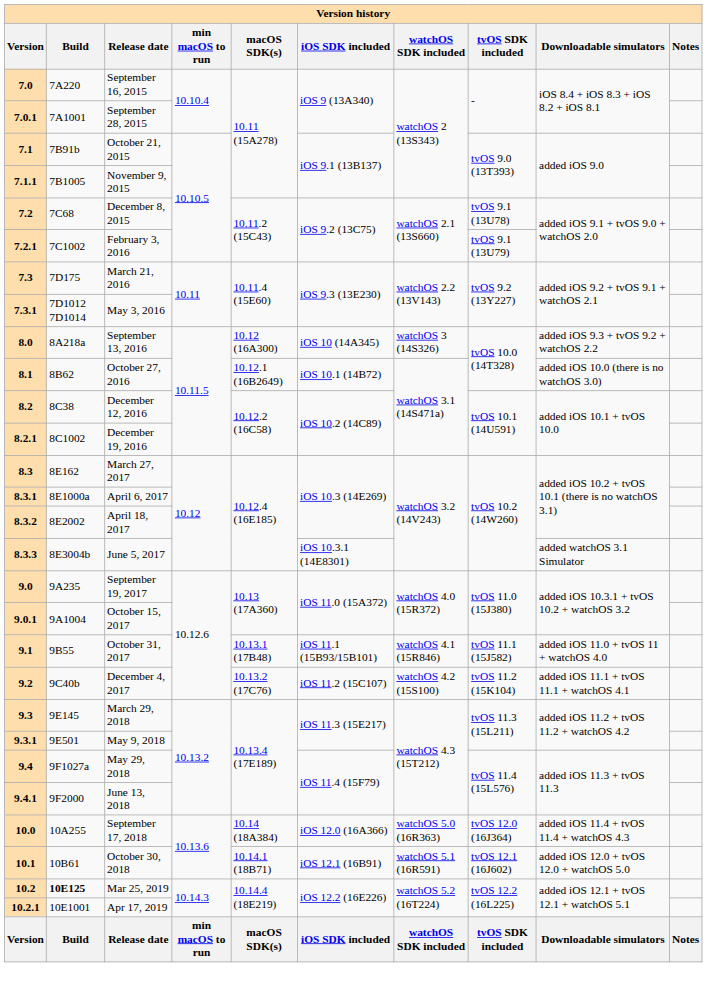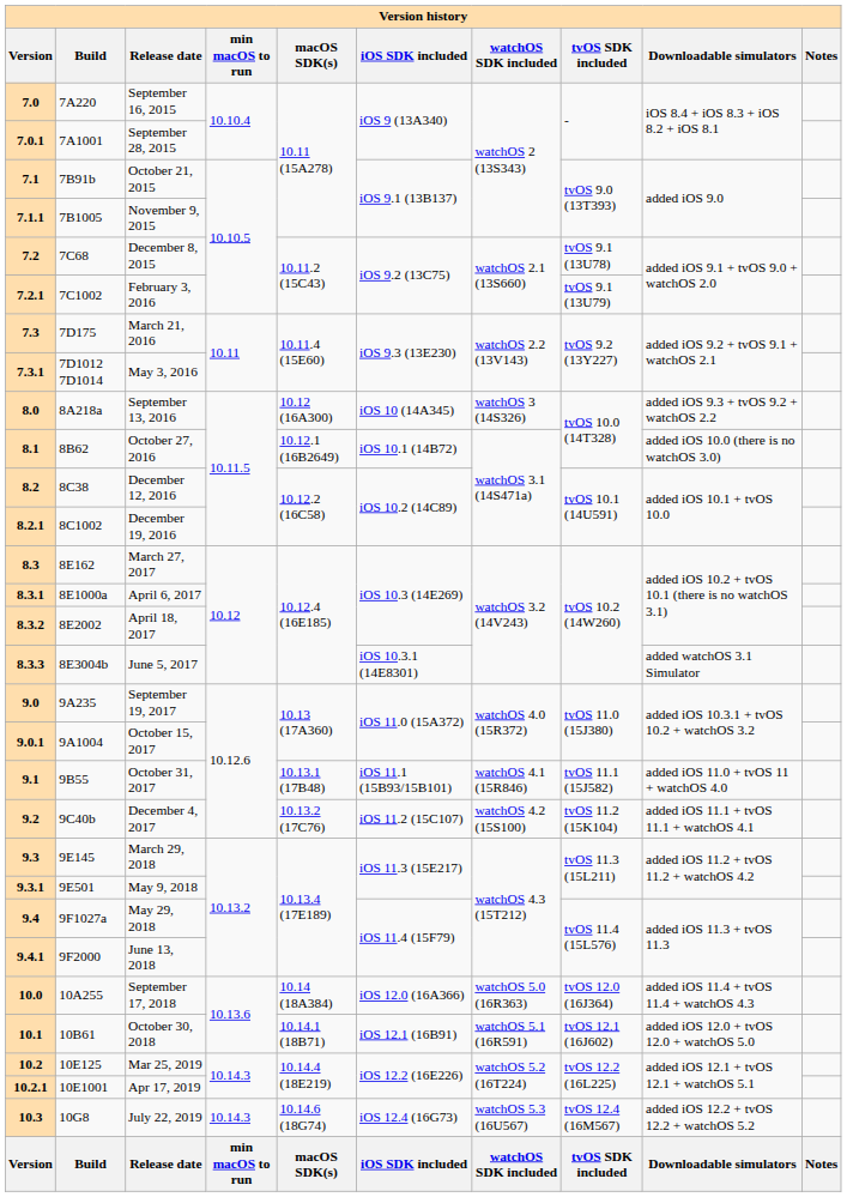 <table class="wikitable collapsible collapsed" style="width:100%; font-size:90%;">
 <tr>
 <th style="background: #ffdead; text-align:center;" colspan="10">Version history</th>
 </tr>
 <tr>
 <th>Version</th>
 <th>Build</th>
 <th>Release date</th>
 <th>min <a href='#'>macOS</a> to run</th>
 <th>macOS SDK(s)</th>
 <th><a href='#'>iOS SDK</a> included</th>
 <th><a href='#'>watchOS</a> SDK included</th>
 <th><a href='#'>tvOS</a> SDK included</th>
 <th>Downloadable simulators</th>
 <th>Notes</th>
 </tr>
 <tr>
 <th style="background:#ffdead; white-space:nowrap;">7.0</th>
 <td>7A220</td>
 <td>September 16, 2015</td>
 <td rowspan="2"><a href='#'>10.10.4</a></td>
 <td rowspan="4"><a href='#'>10.11</a> (15A278)</td>
 <td rowspan="2"><a href='#'>iOS 9</a>  (13A340)</td>
 <td rowspan="4"><a href='#'>watchOS</a> 2 (13S343)</td>
 <td rowspan="2">-</td>
 <td rowspan="2">iOS 8.4 + iOS 8.3 + iOS 8.2 + iOS 8.1</td>
 <td></td>
 </tr>
 <tr>
 <th style="background:#ffdead; white-space:nowrap;">7.0.1</th>
 <td>7A1001</td>
 <td>September 28, 2015</td>
 <td></td>
 </tr>
 <tr>
 <th style="background:#ffdead; white-space:nowrap;">7.1</th>
 <td>7B91b</td>
 <td>October 21, 2015</td>
 <td rowspan="4"><a href='#'>10.10.5</a></td>
 <td rowspan="2"><a href='#'>iOS 9</a>.1 (13B137)</td>
 <td rowspan="2"><a href='#'>tvOS</a> 9.0 (13T393)</td>
 <td rowspan="2">added iOS 9.0</td>
 <td></td>
 </tr>
 <tr>
 <th style="background:#ffdead; white-space:nowrap;">7.1.1</th>
 <td>7B1005</td>
 <td>November 9, 2015</td>
 <td></td>
 </tr>
 <tr>
 <th style="background:#ffdead; white-space:nowrap;">7.2</th>
 <td>7C68</td>
 <td>December 8, 2015</td>
 <td rowspan="2"><a href='#'>10.11</a>.2 (15C43)</td>
 <td rowspan="2"><a href='#'>iOS 9</a>.2 (13C75)</td>
 <td rowspan="2"><a href='#'>watchOS</a> 2.1 (13S660)</td>
 <td><a href='#'>tvOS</a> 9.1 (13U78)</td>
 <td rowspan="2">added iOS 9.1 + tvOS 9.0 + watchOS 2.0</td>
 <td></td>
 </tr>
 <tr>
 <th style="background:#ffdead; white-space:nowrap;">7.2.1</th>
 <td>7C1002</td>
 <td>February 3, 2016</td>
 <td><a href='#'>tvOS</a> 9.1 (13U79)</td>
 <td></td>
 </tr>
 <tr>
 <th style="background:#ffdead; white-space:nowrap;">7.3</th>
 <td>7D175</td>
 <td>March 21, 2016</td>
 <td rowspan="2"><a href='#'>10.11</a></td>
 <td rowspan="2"><a href='#'>10.11</a>.4 (15E60)</td>
 <td rowspan="2"><a href='#'>iOS 9</a>.3 (13E230)</td>
 <td rowspan="2"><a href='#'>watchOS</a> 2.2 (13V143)</td>
 <td rowspan="2"><a href='#'>tvOS</a> 9.2 (13Y227)</td>
 <td rowspan="2">added iOS 9.2 + tvOS 9.1 + watchOS 2.1</td>
 <td></td>
 </tr>
 <tr>
 <th style="background:#ffdead; white-space:nowrap;">7.3.1</th>
 <td>7D1012 7D1014</td>
 <td>May 3, 2016</td>
 <td></td>
 </tr>
 <tr>
 <th style="background:#ffdead; white-space:nowrap;">8.0</th>
 <td>8A218a</td>
 <td>September 13, 2016</td>
 <td rowspan="4"><a href='#'>10.11.5</a></td>
 <td><a href='#'>10.12</a> (16A300)</td>
 <td><a href='#'>iOS 10</a> (14A345)</td>
 <td><a href='#'>watchOS</a> 3 (14S326)</td>
 <td rowspan="2"><a href='#'>tvOS</a> 10.0 (14T328)</td>
 <td>added iOS 9.3 + tvOS 9.2 + watchOS 2.2</td>
 <td></td>
 </tr>
 <tr>
 <th style="background:#ffdead; white-space:nowrap;">8.1</th>
 <td>8B62</td>
 <td>October 27, 2016</td>
 <td><a href='#'>10.12</a>.1 (16B2649)</td>
 <td><a href='#'>iOS 10</a>.1 (14B72)</td>
 <td rowspan="3"><a href='#'>watchOS</a> 3.1 (14S471a)</td>
 <td>added iOS 10.0 (there is no watchOS 3.0)</td>
 <td></td>
 </tr>
 <tr>
 <th style="background:#ffdead; white-space:nowrap;">8.2</th>
 <td>8C38</td>
 <td>December 12, 2016</td>
 <td rowspan="2"><a href='#'>10.12</a>.2 (16C58)</td>
 <td rowspan="2"><a href='#'>iOS 10</a>.2 (14C89)</td>
 <td rowspan="2"><a href='#'>tvOS</a> 10.1 (14U591)</td>
 <td rowspan="2">added iOS 10.1 + tvOS 10.0</td>
 <td></td>
 </tr>
 <tr>
 <th style="background:#ffdead; white-space:nowrap;">8.2.1</th>
 <td>8C1002</td>
 <td>December 19, 2016</td>
 <td></td>
 </tr>
 <tr>
 <th style="background:#ffdead; white-space:nowrap;">8.3</th>
 <td>8E162</td>
 <td>March 27, 2017</td>
 <td rowspan="4"><a href='#'>10.12</a></td>
 <td rowspan="4"><a href='#'>10.12</a>.4 (16E185)</td>
 <td rowspan="3"><a href='#'>iOS 10</a>.3 (14E269)</td>
 <td rowspan="4"><a href='#'>watchOS</a> 3.2 (14V243)</td>
 <td rowspan="4"><a href='#'>tvOS</a> 10.2 (14W260)</td>
 <td rowspan="3">added iOS 10.2 + tvOS 10.1 (there is no watchOS 3.1)</td>
 <td></td>
 </tr>
 <tr>
 <th style="background:#ffdead; white-space:nowrap;">8.3.1</th>
 <td>8E1000a</td>
 <td>April 6, 2017</td>
 <td></td>
 </tr>
 <tr>
 <th style="background:#ffdead; white-space:nowrap;">8.3.2</th>
 <td>8E2002</td>
 <td>April 18, 2017</td>
 <td></td>
 </tr>
 <tr>
 <th style="background:#ffdead; white-space:nowrap;">8.3.3</th>
 <td>8E3004b</td>
 <td>June 5, 2017</td>
 <td><a href='#'>iOS 10</a>.3.1 (14E8301)</td>
 <td>added watchOS 3.1 Simulator</td>
 <td></td>
 </tr>
 <tr>
 <th style="background:#ffdead; white-space:nowrap;">9.0</th>
 <td>9A235</td>
 <td>September 19, 2017</td>
 <td rowspan="4">10.12.6</td>
 <td rowspan="2"><a href='#'>10.13</a> (17A360)</td>
 <td rowspan="2"><a href='#'>iOS 11</a>.0 (15A372)</td>
 <td rowspan="2"><a href='#'>watchOS</a> 4.0 (15R372)</td>
 <td rowspan="2"><a href='#'>tvOS</a> 11.0 (15J380)</td>
 <td rowspan="2">added iOS 10.3.1 + tvOS 10.2 + watchOS 3.2</td>
 <td></td>
 </tr>
 <tr>
 <th style="background:#ffdead; white-space:nowrap;">9.0.1</th>
 <td>9A1004</td>
 <td>October 15, 2017</td>
 <td></td>
 </tr>
 <tr>
 <th style="background:#ffdead; white-space:nowrap;">9.1</th>
 <td>9B55</td>
 <td>October 31, 2017</td>
 <td><a href='#'>10.13.1</a> (17B48)</td>
 <td><a href='#'>iOS 11</a>.1 (15B93/15B101)</td>
 <td><a href='#'>watchOS</a> 4.1 (15R846)</td>
 <td><a href='#'>tvOS</a> 11.1 (15J582)</td>
 <td>added iOS 11.0 + tvOS 11 + watchOS 4.0</td>
 <td></td>
 </tr>
 <tr>
 <th style="background:#ffdead; white-space:nowrap;">9.2</th>
 <td>9C40b</td>
 <td>December 4, 2017</td>
 <td><a href='#'>10.13.2</a> (17C76)</td>
 <td><a href='#'>iOS 11</a>.2 (15C107)</td>
 <td><a href='#'>watchOS</a> 4.2 (15S100)</td>
 <td><a href='#'>tvOS</a> 11.2 (15K104)</td>
 <td>added iOS 11.1 + tvOS 11.1 + watchOS 4.1</td>
 <td></td>
 </tr>
 <tr>
 <th style="background:#ffdead; white-space:nowrap;">9.3</th>
 <td>9E145</td>
 <td>March 29, 2018</td>
 <td rowspan="4"><a href='#'>10.13.2</a></td>
 <td rowspan="4"><a href='#'>10.13.4</a> (17E189)</td>
 <td rowspan="2"><a href='#'>iOS 11</a>.3 (15E217)</td>
 <td rowspan="4"><a href='#'>watchOS</a> 4.3 (15T212)</td>
 <td rowspan="2"><a href='#'>tvOS</a> 11.3 (15L211)</td>
 <td rowspan="2">added iOS 11.2 + tvOS 11.2 + watchOS 4.2</td>
 <td></td>
 </tr>
 <tr>
 <th style="background:#ffdead; white-space:nowrap;">9.3.1</th>
 <td>9E501</td>
 <td>May 9, 2018</td>
 <td></td>
 </tr>
 <tr>
 <th style="background:#ffdead; white-space: nowrap;">9.4</th>
 <td>9F1027a</td>
 <td>May 29, 2018</td>
 <td rowspan="2"><a href='#'>iOS 11</a>.4 (15F79)</td>
 <td rowspan="2"><a href='#'>tvOS</a> 11.4 (15L576)</td>
 <td rowspan="2">added iOS 11.3 + tvOS 11.3</td>
 <td></td>
 </tr>
 <tr>
 <th style="background:#ffdead; white-space: nowrap;">9.4.1</th>
 <td>9F2000</td>
 <td>June 13, 2018</td>
 <td></td>
 </tr>
 <tr>
 <th style="background:#ffdead; white-space:nowrap;">10.0</th>
 <td>10A255</td>
 <td>September 17, 2018</td>
 <td rowspan="2"><a href='#'>10.13.6</a></td>
 <td><a href='#'>10.14</a> (18A384)</td>
 <td><a href='#'>iOS 12.0</a> (16A366)</td>
 <td><a href='#'>watchOS 5.0</a> (16R363)</td>
 <td><a href='#'>tvOS 12.0</a> (16J364)</td>
 <td>added iOS 11.4 + tvOS 11.4 + watchOS 4.3</td>
 <td></td>
 </tr>
 <tr>
 <th style="background:#ffdead; white-space:nowrap;">10.1</th>
 <td>10B61</td>
 <td>October 30, 2018</td>
 <td><a href='#'>10.14.1</a> (18B71)</td>
 <td><a href='#'>iOS 12.1</a> (16B91)</td>
 <td><a href='#'>watchOS 5.1</a> (16R591)</td>
 <td><a href='#'>tvOS 12.1</a> (16J602)</td>
 <td>added iOS 12.0 + tvOS 12.0 + watchOS 5.0</td>
 <td></td>
 </tr>
 <tr>
 <th style="background:#ffdead; white-space:nowrap;">10.2</th>
-<td><strong>10E125</strong></td>
+<td>10E125</td>
 <td>Mar 25, 2019</td>
 <td rowspan="2"><a href='#'>10.14.3</a></td>
 <td rowspan="2"><a href='#'>10.14.4</a> (18E219)</td>
 <td rowspan="2"><a href='#'>iOS 12.2</a> (16E226)</td>
 <td rowspan="2"><a href='#'>watchOS 5.2</a> (16T224)</td>
 <td rowspan="2"><a href='#'>tvOS 12.2</a> (16L225)</td>
 <td rowspan="2">added iOS 12.1 + tvOS 12.1 + watchOS 5.1</td>
 <td></td>
 </tr>
 <tr>
 <th style="background:#ffdead; white-space:nowrap;">10.2.1</th>
 <td>10E1001</td>
 <td>Apr 17, 2019</td>
 <td></td>
 </tr>
+<tr>
+<th style="background:#ffdead; white-space:nowrap;">10.3</th>
+<td>10G8</td>
+<td>July 22, 2019</td>
+<td><a href='#'>10.14.3</a></td>
+<td><a href='#'>10.14.6</a> (18G74)</td>
+<td><a href='#'>iOS 12.4</a> (16G73)</td>
+<td><a href='#'>watchOS 5.3</a> (16U567)</td>
+<td><a href='#'>tvOS 12.4</a> (16M567)</td>
+<td>added iOS 12.2 + tvOS 12.2 + watchOS 5.2</td>
+<td></td>
+</tr>
 <tr class="sortbottom">
 <th>Version</th>
 <th>Build</th>
 <th>Release date</th>
 <th>min <a href='#'>macOS</a> to run</th>
 <th>macOS SDK(s)</th>
 <th><a href='#'>iOS SDK</a> included</th>
 <th><a href='#'>watchOS</a> SDK included</th>
 <th><a href='#'>tvOS</a> SDK included</th>
 <th>Downloadable simulators</th>
 <th>Notes</th>
 </tr>
 </table>
